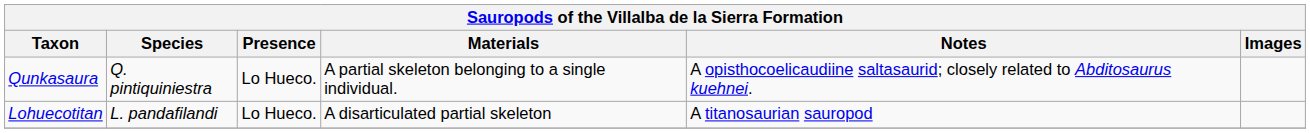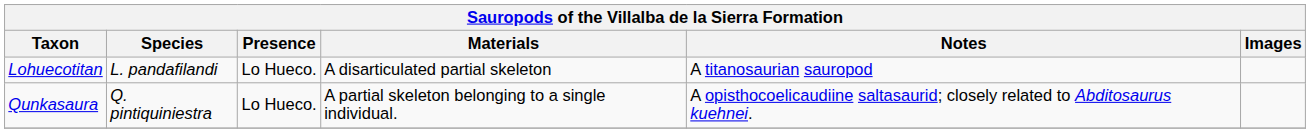 <table class="wikitable" align="center" width="100%">
 <tr>
 <th colspan="6" align="center"><strong><a href='#'>Sauropods</a> of the Villalba de la Sierra Formation</strong></th>
 </tr>
 <tr>
 <th>Taxon</th>
 <th>Species</th>
 <th>Presence</th>
 <th>Materials</th>
 <th>Notes</th>
 <th>Images</th>
 </tr>
 <tr>
+<td><em><a href='#'>Lohuecotitan</a></em></td>
+<td><em>L. pandafilandi</em></td>
+<td>Lo Hueco.</td>
+<td>A disarticulated partial skeleton</td>
+<td>A <a href='#'>titanosaurian</a> <a href='#'>sauropod</a></td>
+<td></td>
+</tr>
+<tr>
 <td><em><a href='#'>Qunkasaura</a></em></td>
 <td><em>Q. pintiquiniestra</em></td>
 <td>Lo Hueco.</td>
 <td>A partial skeleton belonging to a single individual.</td>
 <td>A <a href='#'>opisthocoelicaudiine</a> <a href='#'>saltasaurid</a>; closely related to <em><a href='#'>Abditosaurus kuehnei</a></em>.</td>
 <td></td>
 </tr>
 <tr>
-<td><em><a href='#'>Lohuecotitan</a></em></td>
-<td><em>L. pandafilandi</em></td>
-<td>Lo Hueco.</td>
-<td>A disarticulated partial skeleton</td>
-<td>A <a href='#'>titanosaurian</a> <a href='#'>sauropod</a></td>
-<td></td>
-</tr>
-<tr>
 </tr>
 </table>
